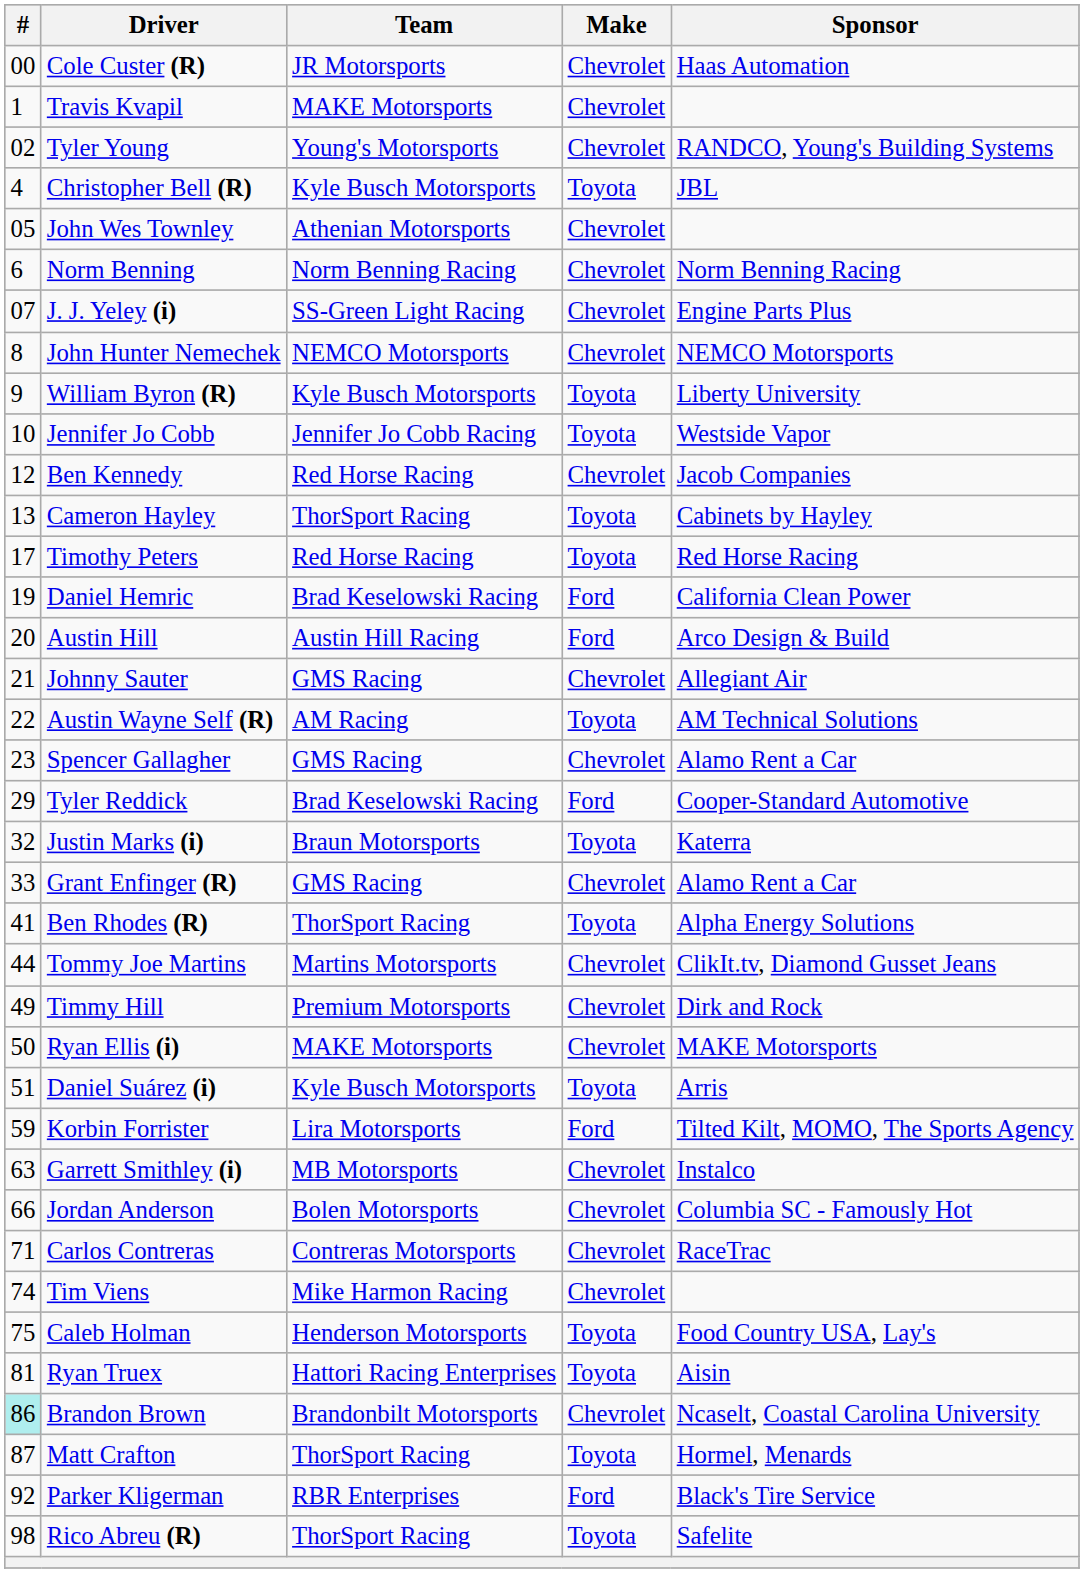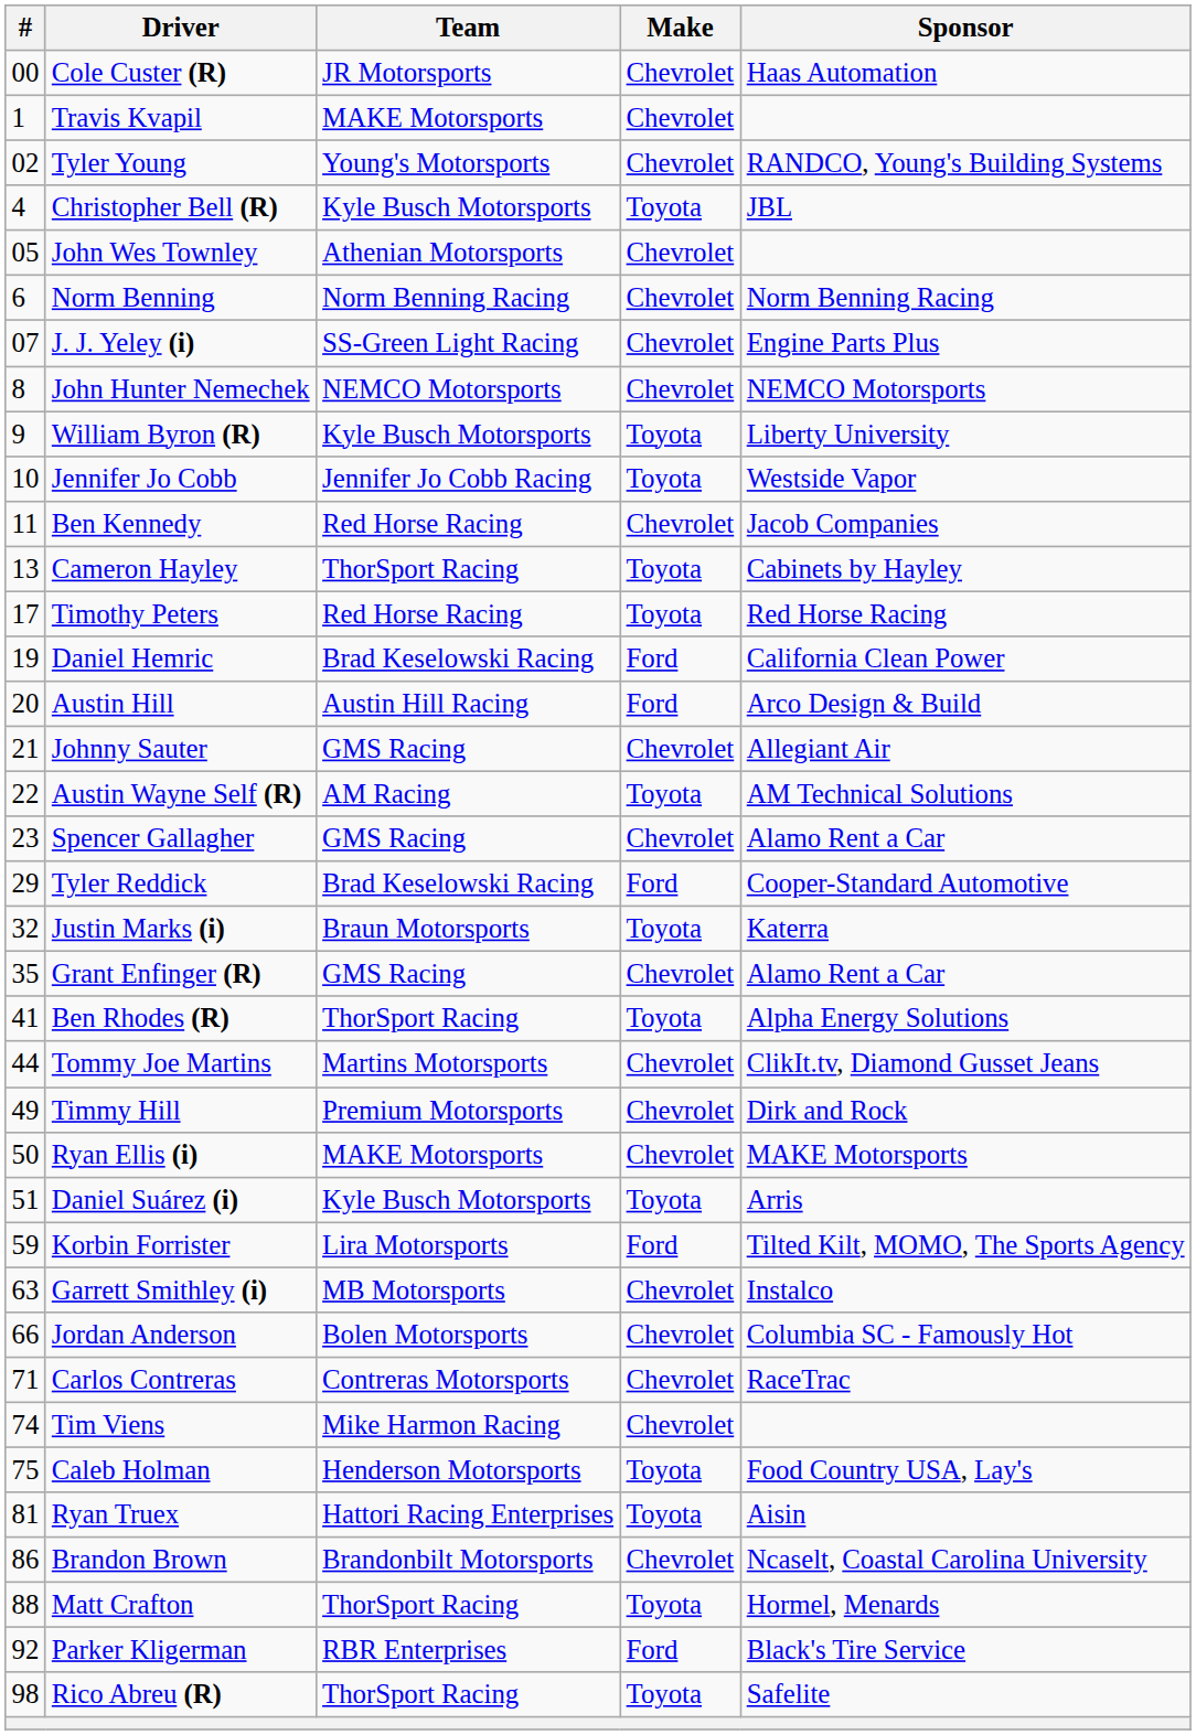 <table class="wikitable" style="font-size:95%">
 <tr>
 <th>#</th>
 <th>Driver</th>
 <th>Team</th>
 <th>Make</th>
 <th>Sponsor</th>
 </tr>
 <tr>
 <td>00</td>
 <td><a href='#'>Cole Custer</a> <strong>(R)</strong></td>
 <td><a href='#'>JR Motorsports</a></td>
 <td><a href='#'>Chevrolet</a></td>
 <td><a href='#'>Haas Automation</a></td>
 </tr>
 <tr>
 <td>1</td>
 <td><a href='#'>Travis Kvapil</a></td>
 <td><a href='#'>MAKE Motorsports</a></td>
 <td><a href='#'>Chevrolet</a></td>
 <td></td>
 </tr>
 <tr>
 <td>02</td>
 <td><a href='#'>Tyler Young</a></td>
 <td><a href='#'>Young's Motorsports</a></td>
 <td><a href='#'>Chevrolet</a></td>
 <td><a href='#'>RANDCO</a>, <a href='#'>Young's Building Systems</a></td>
 </tr>
 <tr>
 <td>4</td>
 <td><a href='#'>Christopher Bell</a> <strong>(R)</strong></td>
 <td><a href='#'>Kyle Busch Motorsports</a></td>
 <td><a href='#'>Toyota</a></td>
 <td><a href='#'>JBL</a></td>
 </tr>
 <tr>
 <td>05</td>
 <td><a href='#'>John Wes Townley</a></td>
 <td><a href='#'>Athenian Motorsports</a></td>
 <td><a href='#'>Chevrolet</a></td>
 <td></td>
 </tr>
 <tr>
 <td>6</td>
 <td><a href='#'>Norm Benning</a></td>
 <td><a href='#'>Norm Benning Racing</a></td>
 <td><a href='#'>Chevrolet</a></td>
 <td><a href='#'>Norm Benning Racing</a></td>
 </tr>
 <tr>
 <td>07</td>
 <td><a href='#'>J. J. Yeley</a> <strong>(i)</strong></td>
 <td><a href='#'>SS-Green Light Racing</a></td>
 <td><a href='#'>Chevrolet</a></td>
 <td><a href='#'>Engine Parts Plus</a></td>
 </tr>
 <tr>
 <td>8</td>
 <td><a href='#'>John Hunter Nemechek</a></td>
 <td><a href='#'>NEMCO Motorsports</a></td>
 <td><a href='#'>Chevrolet</a></td>
 <td><a href='#'>NEMCO Motorsports</a></td>
 </tr>
 <tr>
 <td>9</td>
 <td><a href='#'>William Byron</a> <strong>(R)</strong></td>
 <td><a href='#'>Kyle Busch Motorsports</a></td>
 <td><a href='#'>Toyota</a></td>
 <td><a href='#'>Liberty University</a></td>
 </tr>
 <tr>
 <td>10</td>
 <td><a href='#'>Jennifer Jo Cobb</a></td>
 <td><a href='#'>Jennifer Jo Cobb Racing</a></td>
 <td><a href='#'>Toyota</a></td>
 <td><a href='#'>Westside Vapor</a></td>
 </tr>
 <tr>
-<td>12</td>
+<td>11</td>
 <td><a href='#'>Ben Kennedy</a></td>
 <td><a href='#'>Red Horse Racing</a></td>
 <td><a href='#'>Chevrolet</a></td>
 <td><a href='#'>Jacob Companies</a></td>
 </tr>
 <tr>
 <td>13</td>
 <td><a href='#'>Cameron Hayley</a></td>
 <td><a href='#'>ThorSport Racing</a></td>
 <td><a href='#'>Toyota</a></td>
 <td><a href='#'>Cabinets by Hayley</a></td>
 </tr>
 <tr>
 <td>17</td>
 <td><a href='#'>Timothy Peters</a></td>
 <td><a href='#'>Red Horse Racing</a></td>
 <td><a href='#'>Toyota</a></td>
 <td><a href='#'>Red Horse Racing</a></td>
 </tr>
 <tr>
 <td>19</td>
 <td><a href='#'>Daniel Hemric</a></td>
 <td><a href='#'>Brad Keselowski Racing</a></td>
 <td><a href='#'>Ford</a></td>
 <td><a href='#'>California Clean Power</a></td>
 </tr>
 <tr>
 <td>20</td>
 <td><a href='#'>Austin Hill</a></td>
 <td><a href='#'>Austin Hill Racing</a></td>
 <td><a href='#'>Ford</a></td>
 <td><a href='#'>Arco Design & Build</a></td>
 </tr>
 <tr>
 <td>21</td>
 <td><a href='#'>Johnny Sauter</a></td>
 <td><a href='#'>GMS Racing</a></td>
 <td><a href='#'>Chevrolet</a></td>
 <td><a href='#'>Allegiant Air</a></td>
 </tr>
 <tr>
 <td>22</td>
 <td><a href='#'>Austin Wayne Self</a> <strong>(R)</strong></td>
 <td><a href='#'>AM Racing</a></td>
 <td><a href='#'>Toyota</a></td>
 <td><a href='#'>AM Technical Solutions</a></td>
 </tr>
 <tr>
 <td>23</td>
 <td><a href='#'>Spencer Gallagher</a></td>
 <td><a href='#'>GMS Racing</a></td>
 <td><a href='#'>Chevrolet</a></td>
 <td><a href='#'>Alamo Rent a Car</a></td>
 </tr>
 <tr>
 <td>29</td>
 <td><a href='#'>Tyler Reddick</a></td>
 <td><a href='#'>Brad Keselowski Racing</a></td>
 <td><a href='#'>Ford</a></td>
 <td><a href='#'>Cooper-Standard Automotive</a></td>
 </tr>
 <tr>
 <td>32</td>
 <td><a href='#'>Justin Marks</a> <strong>(i)</strong></td>
 <td><a href='#'>Braun Motorsports</a></td>
 <td><a href='#'>Toyota</a></td>
 <td><a href='#'>Katerra</a></td>
 </tr>
 <tr>
-<td>33</td>
+<td>35</td>
 <td><a href='#'>Grant Enfinger</a> <strong>(R)</strong></td>
 <td><a href='#'>GMS Racing</a></td>
 <td><a href='#'>Chevrolet</a></td>
 <td><a href='#'>Alamo Rent a Car</a></td>
 </tr>
 <tr>
 <td>41</td>
 <td><a href='#'>Ben Rhodes</a> <strong>(R)</strong></td>
 <td><a href='#'>ThorSport Racing</a></td>
 <td><a href='#'>Toyota</a></td>
 <td><a href='#'>Alpha Energy Solutions</a></td>
 </tr>
 <tr>
 <td>44</td>
 <td><a href='#'>Tommy Joe Martins</a></td>
 <td><a href='#'>Martins Motorsports</a></td>
 <td><a href='#'>Chevrolet</a></td>
 <td><a href='#'>ClikIt.tv</a>, <a href='#'>Diamond Gusset Jeans</a></td>
 </tr>
 <tr>
 <td>49</td>
 <td><a href='#'>Timmy Hill</a></td>
 <td><a href='#'>Premium Motorsports</a></td>
 <td><a href='#'>Chevrolet</a></td>
 <td><a href='#'>Dirk and Rock</a></td>
 </tr>
 <tr>
 <td>50</td>
 <td><a href='#'>Ryan Ellis</a> <strong>(i)</strong></td>
 <td><a href='#'>MAKE Motorsports</a></td>
 <td><a href='#'>Chevrolet</a></td>
 <td><a href='#'>MAKE Motorsports</a></td>
 </tr>
 <tr>
 <td>51</td>
 <td><a href='#'>Daniel Suárez</a> <strong>(i)</strong></td>
 <td><a href='#'>Kyle Busch Motorsports</a></td>
 <td><a href='#'>Toyota</a></td>
 <td><a href='#'>Arris</a></td>
 </tr>
 <tr>
 <td>59</td>
 <td><a href='#'>Korbin Forrister</a></td>
 <td><a href='#'>Lira Motorsports</a></td>
 <td><a href='#'>Ford</a></td>
 <td><a href='#'>Tilted Kilt</a>, <a href='#'>MOMO</a>, <a href='#'>The Sports Agency</a></td>
 </tr>
 <tr>
 <td>63</td>
 <td><a href='#'>Garrett Smithley</a> <strong>(i)</strong></td>
 <td><a href='#'>MB Motorsports</a></td>
 <td><a href='#'>Chevrolet</a></td>
 <td><a href='#'>Instalco</a></td>
 </tr>
 <tr>
 <td>66</td>
 <td><a href='#'>Jordan Anderson</a></td>
 <td><a href='#'>Bolen Motorsports</a></td>
 <td><a href='#'>Chevrolet</a></td>
 <td><a href='#'>Columbia SC - Famously Hot</a></td>
 </tr>
 <tr>
 <td>71</td>
 <td><a href='#'>Carlos Contreras</a></td>
 <td><a href='#'>Contreras Motorsports</a></td>
 <td><a href='#'>Chevrolet</a></td>
 <td><a href='#'>RaceTrac</a></td>
 </tr>
 <tr>
 <td>74</td>
 <td><a href='#'>Tim Viens</a></td>
 <td><a href='#'>Mike Harmon Racing</a></td>
 <td><a href='#'>Chevrolet</a></td>
 <td></td>
 </tr>
 <tr>
 <td>75</td>
 <td><a href='#'>Caleb Holman</a></td>
 <td><a href='#'>Henderson Motorsports</a></td>
 <td><a href='#'>Toyota</a></td>
 <td><a href='#'>Food Country USA</a>, <a href='#'>Lay's</a></td>
 </tr>
 <tr>
 <td>81</td>
 <td><a href='#'>Ryan Truex</a></td>
 <td><a href='#'>Hattori Racing Enterprises</a></td>
 <td><a href='#'>Toyota</a></td>
 <td><a href='#'>Aisin</a></td>
 </tr>
 <tr>
-<td style="background: paleturquoise;">86</td>
+<td>86</td>
 <td><a href='#'>Brandon Brown</a></td>
 <td><a href='#'>Brandonbilt Motorsports</a></td>
 <td><a href='#'>Chevrolet</a></td>
 <td><a href='#'>Ncaselt</a>, <a href='#'>Coastal Carolina University</a></td>
 </tr>
 <tr>
-<td>87</td>
+<td>88</td>
 <td><a href='#'>Matt Crafton</a></td>
 <td><a href='#'>ThorSport Racing</a></td>
 <td><a href='#'>Toyota</a></td>
 <td><a href='#'>Hormel</a>, <a href='#'>Menards</a></td>
 </tr>
 <tr>
 <td>92</td>
 <td><a href='#'>Parker Kligerman</a></td>
 <td><a href='#'>RBR Enterprises</a></td>
 <td><a href='#'>Ford</a></td>
 <td><a href='#'>Black's Tire Service</a></td>
 </tr>
 <tr>
 <td>98</td>
 <td><a href='#'>Rico Abreu</a> <strong>(R)</strong></td>
 <td><a href='#'>ThorSport Racing</a></td>
 <td><a href='#'>Toyota</a></td>
 <td><a href='#'>Safelite</a></td>
 </tr>
 <tr>
 <th colspan="5"></th>
 </tr>
 </table>
